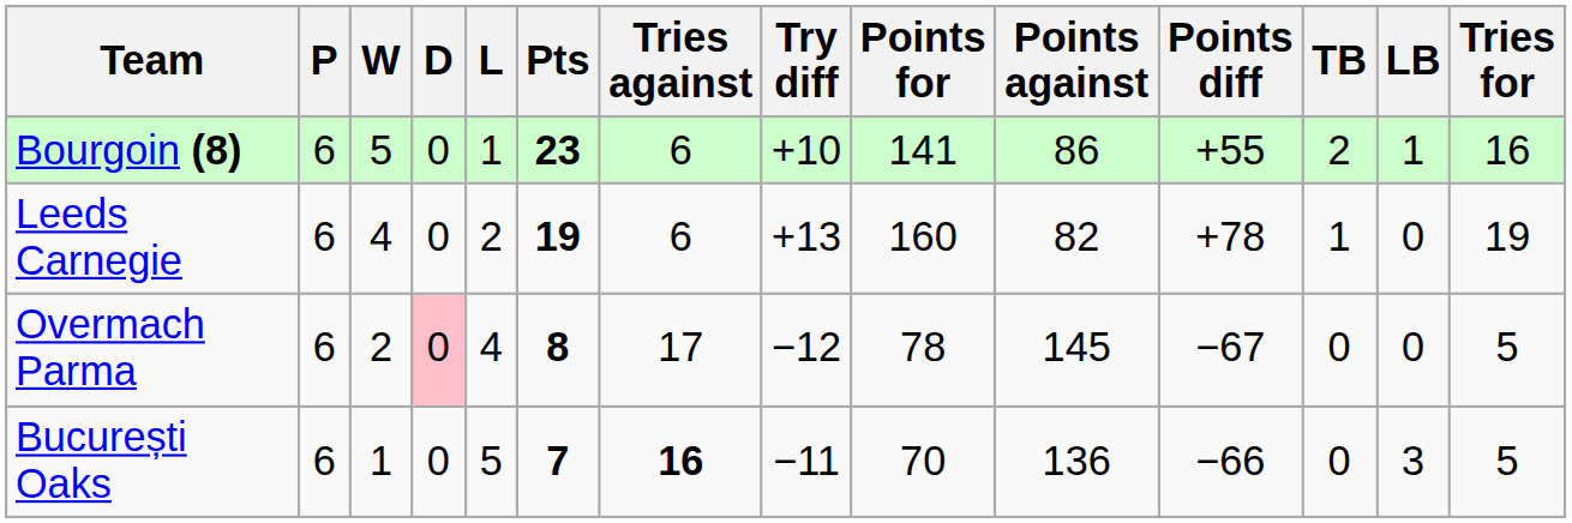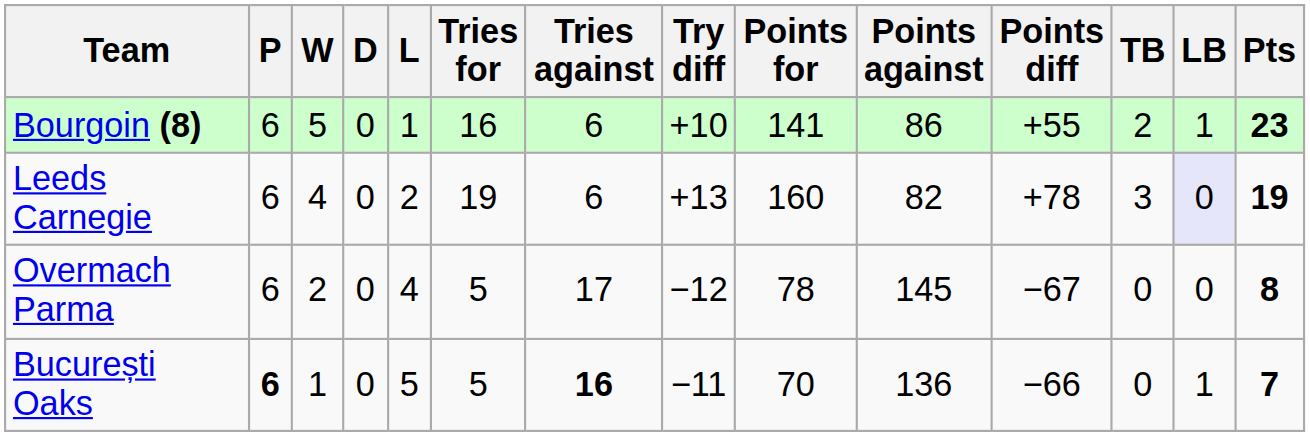 <table class="wikitable" style="text-align: center;">
 <tr>
 <th width="200">Team</th>
 <th width="20">P</th>
 <th width="20">W</th>
 <th width="20">D</th>
 <th width="20">L</th>
-<th width="20">Pts</th>
+<th width="20">Tries for</th>
 <th width="20">Tries against</th>
 <th width="20">Try diff</th>
 <th width="20">Points for</th>
 <th width="20">Points against</th>
 <th width="25">Points diff</th>
 <th width="20">TB</th>
 <th width="20">LB</th>
-<th width="20">Tries for</th>
+<th width="20">Pts</th>
 </tr>
 <tr bgcolor="#ccffcc">
 <td align=left> <a href='#'>Bourgoin</a> <strong>(8)</strong></td>
 <td>6</td>
 <td>5</td>
 <td>0</td>
 <td>1</td>
-<td><strong>23</strong></td>
+<td>16</td>
 <td>6</td>
 <td>+10</td>
 <td>141</td>
 <td>86</td>
 <td>+55</td>
 <td>2</td>
 <td>1</td>
-<td>16</td>
+<td><strong>23</strong></td>
 </tr>
 <tr>
 <td align=left> <a href='#'>Leeds Carnegie</a></td>
 <td>6</td>
 <td>4</td>
 <td>0</td>
 <td>2</td>
-<td><strong>19</strong></td>
+<td>19</td>
 <td>6</td>
 <td>+13</td>
 <td>160</td>
 <td>82</td>
 <td>+78</td>
-<td>1</td>
-<td>0</td>
-<td>19</td>
+<td>3</td>
+<td style="background: lavender;">0</td>
+<td><strong>19</strong></td>
 </tr>
 <tr>
 <td align=left> <a href='#'>Overmach Parma</a></td>
 <td>6</td>
 <td>2</td>
-<td style="background: pink;">0</td>
+<td>0</td>
 <td>4</td>
-<td><strong>8</strong></td>
+<td>5</td>
 <td>17</td>
 <td>−12</td>
 <td>78</td>
 <td>145</td>
 <td>−67</td>
 <td>0</td>
 <td>0</td>
-<td>5</td>
+<td><strong>8</strong></td>
 </tr>
 <tr>
 <td align=left> <a href='#'>București Oaks</a></td>
-<td>6</td>
+<td><strong>6</strong></td>
 <td>1</td>
 <td>0</td>
 <td>5</td>
-<td><strong>7</strong></td>
+<td>5</td>
 <td><strong>16</strong></td>
 <td>−11</td>
 <td>70</td>
 <td>136</td>
 <td>−66</td>
 <td>0</td>
-<td>3</td>
-<td>5</td>
+<td>1</td>
+<td><strong>7</strong></td>
 </tr>
 </table>
